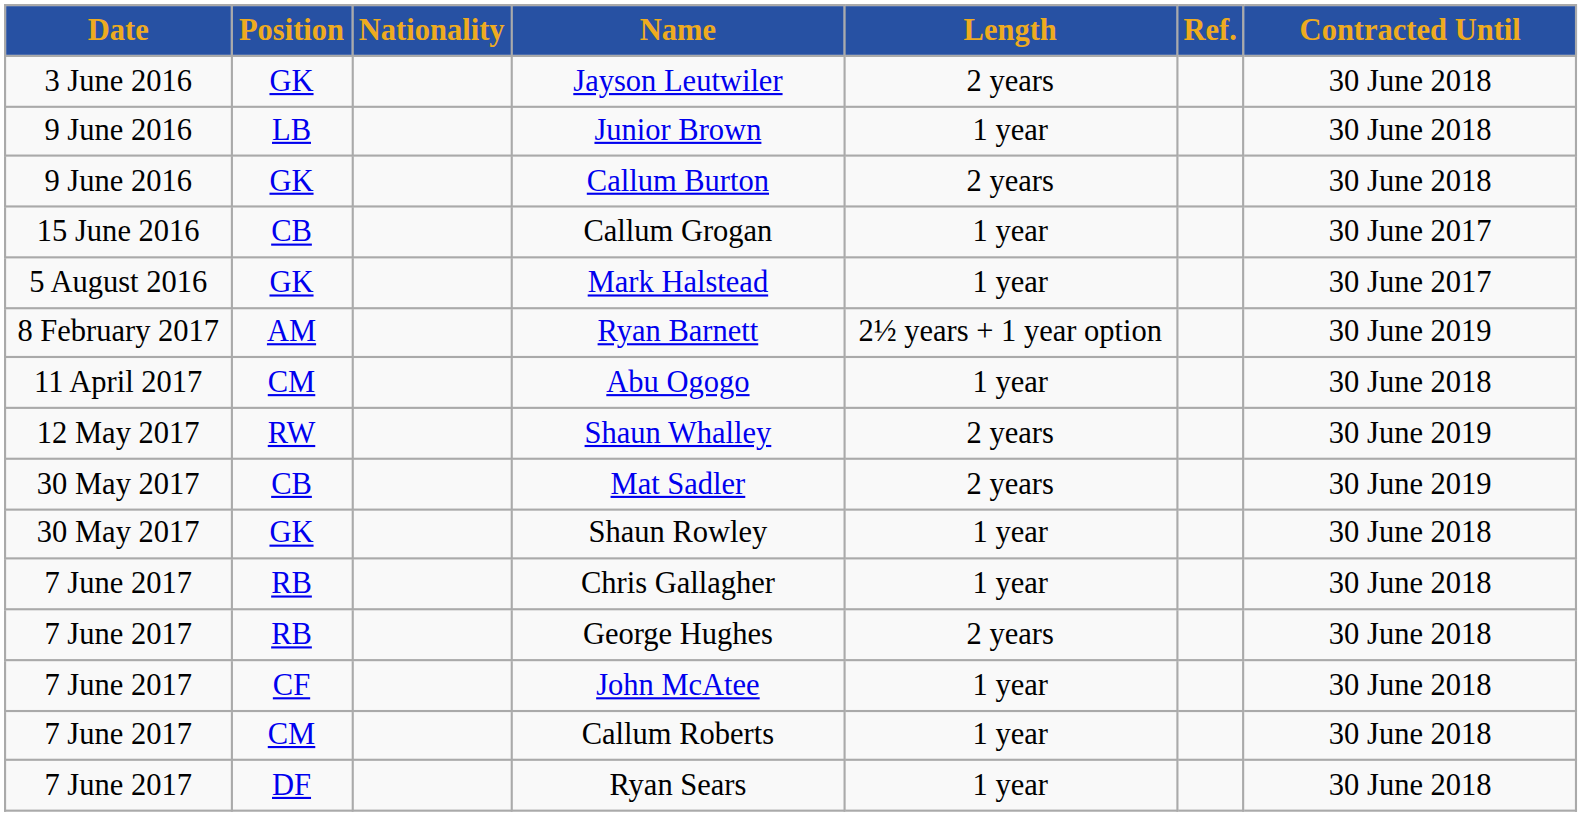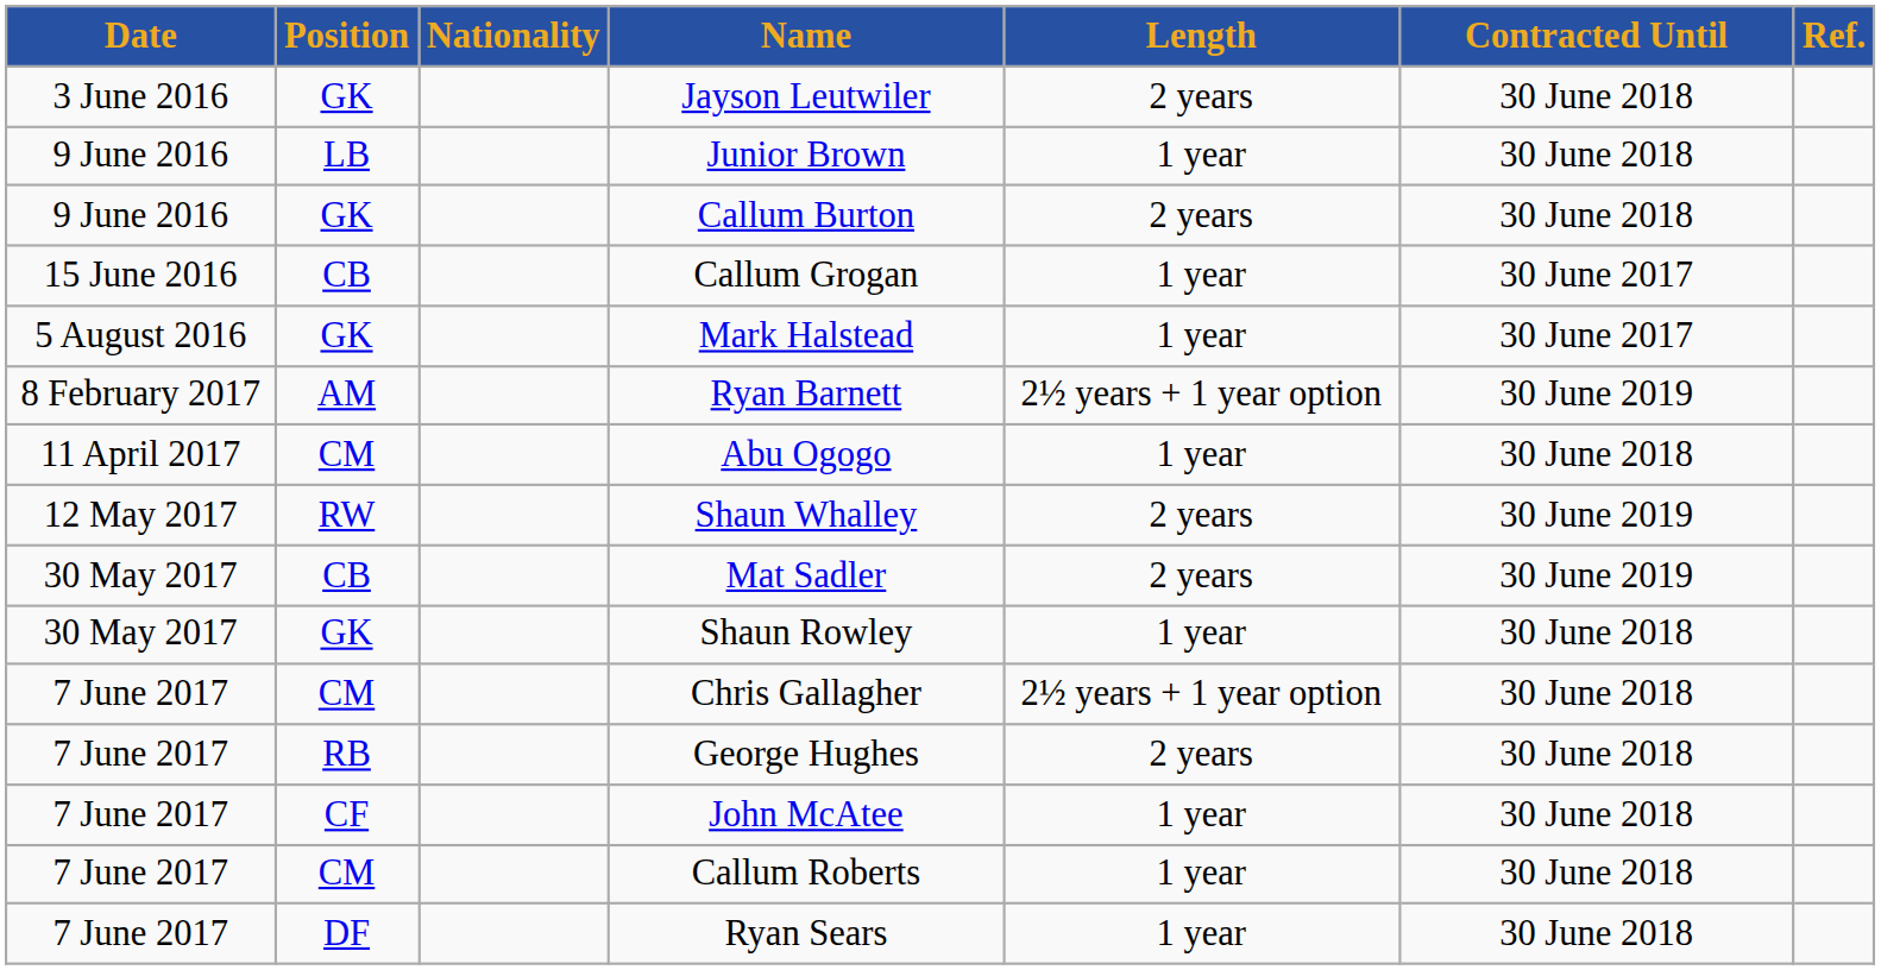 <table class="wikitable"  style="text-align:center; font-size:90%; ">
 <tr>
 <th style="background:#2751A3; color:#EEAB1F; width:100px;">Date</th>
 <th style="background:#2751A3; color:#EEAB1F; width:50px;">Position</th>
 <th style="background:#2751A3; color:#EEAB1F; width:50px;">Nationality</th>
 <th style="background:#2751A3; color:#EEAB1F; width:150px;">Name</th>
 <th style="background:#2751A3; color:#EEAB1F; width:150px;">Length</th>
+<th style="background:#2751A3; color:#EEAB1F; width:150px;">Contracted Until</th>
 <th style="background:#2751A3; color:#EEAB1F; width:25px;">Ref.</th>
-<th style="background:#2751A3; color:#EEAB1F; width:150px;">Contracted Until</th>
 </tr>
 <tr>
 <td>3 June 2016</td>
 <td><a href='#'>GK</a></td>
 <td></td>
 <td><a href='#'>Jayson Leutwiler</a></td>
 <td>2 years</td>
+<td>30 June 2018</td>
 <td></td>
-<td>30 June 2018</td>
 </tr>
 <tr>
 <td>9 June 2016</td>
 <td><a href='#'>LB</a></td>
 <td></td>
 <td><a href='#'>Junior Brown</a></td>
 <td>1 year</td>
+<td>30 June 2018</td>
 <td></td>
-<td>30 June 2018</td>
 </tr>
 <tr>
 <td>9 June 2016</td>
 <td><a href='#'>GK</a></td>
 <td></td>
 <td><a href='#'>Callum Burton</a></td>
 <td>2 years</td>
+<td>30 June 2018</td>
 <td></td>
-<td>30 June 2018</td>
 </tr>
 <tr>
 <td>15 June 2016</td>
 <td><a href='#'>CB</a></td>
 <td></td>
 <td>Callum Grogan</td>
 <td>1 year</td>
+<td>30 June 2017</td>
 <td></td>
-<td>30 June 2017</td>
 </tr>
 <tr>
 <td>5 August 2016</td>
 <td><a href='#'>GK</a></td>
 <td></td>
 <td><a href='#'>Mark Halstead</a></td>
 <td>1 year</td>
+<td>30 June 2017</td>
 <td></td>
-<td>30 June 2017</td>
 </tr>
 <tr>
 <td>8 February 2017</td>
 <td><a href='#'>AM</a></td>
 <td></td>
 <td><a href='#'>Ryan Barnett</a></td>
 <td>2½ years + 1 year option</td>
+<td>30 June 2019</td>
 <td></td>
-<td>30 June 2019</td>
 </tr>
 <tr>
 <td>11 April 2017</td>
 <td><a href='#'>CM</a></td>
 <td></td>
 <td><a href='#'>Abu Ogogo</a></td>
 <td>1 year</td>
+<td>30 June 2018</td>
 <td></td>
-<td>30 June 2018</td>
 </tr>
 <tr>
 <td>12 May 2017</td>
 <td><a href='#'>RW</a></td>
 <td></td>
 <td><a href='#'>Shaun Whalley</a></td>
 <td>2 years</td>
+<td>30 June 2019</td>
 <td></td>
-<td>30 June 2019</td>
 </tr>
 <tr>
 <td>30 May 2017</td>
 <td><a href='#'>CB</a></td>
 <td></td>
 <td><a href='#'>Mat Sadler</a></td>
 <td>2 years</td>
+<td>30 June 2019</td>
 <td></td>
-<td>30 June 2019</td>
 </tr>
 <tr>
 <td>30 May 2017</td>
 <td><a href='#'>GK</a></td>
 <td></td>
 <td>Shaun Rowley</td>
 <td>1 year</td>
+<td>30 June 2018</td>
 <td></td>
-<td>30 June 2018</td>
 </tr>
 <tr>
 <td>7 June 2017</td>
-<td><a href='#'>RB</a></td>
+<td><a href='#'>CM</a></td>
 <td></td>
 <td>Chris Gallagher</td>
-<td>1 year</td>
+<td>2½ years + 1 year option</td>
+<td>30 June 2018</td>
 <td></td>
-<td>30 June 2018</td>
 </tr>
 <tr>
 <td>7 June 2017</td>
 <td><a href='#'>RB</a></td>
 <td></td>
 <td>George Hughes</td>
 <td>2 years</td>
+<td>30 June 2018</td>
 <td></td>
-<td>30 June 2018</td>
 </tr>
 <tr>
 <td>7 June 2017</td>
 <td><a href='#'>CF</a></td>
 <td></td>
 <td><a href='#'>John McAtee</a></td>
 <td>1 year</td>
+<td>30 June 2018</td>
 <td></td>
-<td>30 June 2018</td>
 </tr>
 <tr>
 <td>7 June 2017</td>
 <td><a href='#'>CM</a></td>
 <td></td>
 <td>Callum Roberts</td>
 <td>1 year</td>
+<td>30 June 2018</td>
 <td></td>
-<td>30 June 2018</td>
 </tr>
 <tr>
 <td>7 June 2017</td>
 <td><a href='#'>DF</a></td>
 <td></td>
 <td>Ryan Sears</td>
 <td>1 year</td>
+<td>30 June 2018</td>
 <td></td>
-<td>30 June 2018</td>
 </tr>
 </table>
